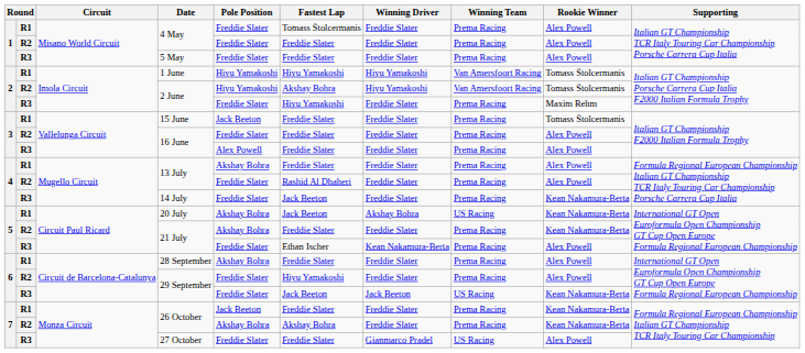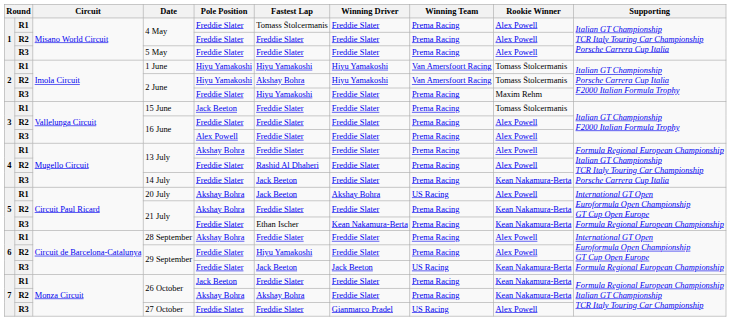 <table class="wikitable" style="font-size: 85%">
 <tr>
 <th colspan=2>Round</th>
 <th>Circuit</th>
 <th>Date</th>
 <th>Pole Position</th>
 <th>Fastest Lap</th>
 <th>Winning Driver</th>
 <th>Winning Team</th>
 <th>Rookie Winner</th>
 <th>Supporting</th>
 </tr>
 <tr>
 <th rowspan=3>1</th>
 <th>R1</th>
 <td rowspan=3> <a href='#'>Misano World Circuit</a></td>
 <td rowspan=2>4 May</td>
 <td> <a href='#'>Freddie Slater</a></td>
 <td nowrap> Tomass Štolcermanis</td>
 <td> <a href='#'>Freddie Slater</a></td>
 <td> <a href='#'>Prema Racing</a></td>
 <td> <a href='#'>Alex Powell</a></td>
 <td rowspan=3><em><a href='#'>Italian GT Championship</a><br><a href='#'>TCR Italy Touring Car Championship</a><br><a href='#'>Porsche Carrera Cup Italia</a></em></td>
 </tr>
 <tr>
 <th>R2</th>
 <td> <a href='#'>Freddie Slater</a></td>
 <td> <a href='#'>Freddie Slater</a></td>
 <td> <a href='#'>Freddie Slater</a></td>
 <td> <a href='#'>Prema Racing</a></td>
 <td> <a href='#'>Alex Powell</a></td>
 </tr>
 <tr>
 <th>R3</th>
 <td>5 May</td>
 <td> <a href='#'>Freddie Slater</a></td>
 <td> <a href='#'>Freddie Slater</a></td>
 <td> <a href='#'>Freddie Slater</a></td>
 <td> <a href='#'>Prema Racing</a></td>
 <td> <a href='#'>Alex Powell</a></td>
 </tr>
 <tr>
 <th rowspan=3>2</th>
 <th>R1</th>
 <td rowspan=3> <a href='#'>Imola Circuit</a></td>
 <td>1 June</td>
 <td nowrap> <a href='#'>Hiyu Yamakoshi</a></td>
 <td> <a href='#'>Hiyu Yamakoshi</a></td>
 <td nowrap> <a href='#'>Hiyu Yamakoshi</a></td>
 <td nowrap> <a href='#'>Van Amersfoort Racing</a></td>
 <td> Tomass Štolcermanis</td>
 <td rowspan=3><em><a href='#'>Italian GT Championship</a><br><a href='#'>Porsche Carrera Cup Italia</a><br><a href='#'>F2000 Italian Formula Trophy</a></em></td>
 </tr>
 <tr>
 <th>R2</th>
 <td rowspan=2>2 June</td>
 <td> <a href='#'>Hiyu Yamakoshi</a></td>
 <td> <a href='#'>Akshay Bohra</a></td>
 <td> <a href='#'>Hiyu Yamakoshi</a></td>
 <td> <a href='#'>Van Amersfoort Racing</a></td>
 <td nowrap> Tomass Štolcermanis</td>
 </tr>
 <tr>
 <th>R3</th>
 <td> <a href='#'>Freddie Slater</a></td>
 <td> <a href='#'>Hiyu Yamakoshi</a></td>
 <td> <a href='#'>Freddie Slater</a></td>
 <td> <a href='#'>Prema Racing</a></td>
 <td> Maxim Rehm</td>
 </tr>
 <tr>
 <th rowspan=3>3</th>
 <th>R1</th>
 <td rowspan=3> <a href='#'>Vallelunga Circuit</a></td>
 <td>15 June</td>
 <td> <a href='#'>Jack Beeton</a></td>
 <td> <a href='#'>Freddie Slater</a></td>
 <td> <a href='#'>Freddie Slater</a></td>
 <td> <a href='#'>Prema Racing</a></td>
 <td nowrap> Tomass Štolcermanis</td>
 <td rowspan=3><em><a href='#'>Italian GT Championship</a><br><a href='#'>F2000 Italian Formula Trophy</a></em></td>
 </tr>
 <tr>
 <th>R2</th>
 <td rowspan=2>16 June</td>
 <td> <a href='#'>Freddie Slater</a></td>
 <td> <a href='#'>Freddie Slater</a></td>
 <td> <a href='#'>Freddie Slater</a></td>
 <td> <a href='#'>Prema Racing</a></td>
 <td> <a href='#'>Alex Powell</a></td>
 </tr>
 <tr>
 <th>R3</th>
 <td> <a href='#'>Alex Powell</a></td>
 <td> <a href='#'>Freddie Slater</a></td>
 <td> <a href='#'>Freddie Slater</a></td>
 <td> <a href='#'>Prema Racing</a></td>
 <td> <a href='#'>Alex Powell</a></td>
 </tr>
 <tr>
 <th rowspan=3>4</th>
 <th>R1</th>
 <td rowspan=3> <a href='#'>Mugello Circuit</a></td>
 <td rowspan=2>13 July</td>
 <td> <a href='#'>Akshay Bohra</a></td>
 <td> <a href='#'>Freddie Slater</a></td>
 <td> <a href='#'>Freddie Slater</a></td>
 <td> <a href='#'>Prema Racing</a></td>
 <td> <a href='#'>Alex Powell</a></td>
 <td rowspan=3><em><a href='#'>Formula Regional European Championship</a><br><a href='#'>Italian GT Championship</a><br><a href='#'>TCR Italy Touring Car Championship</a><br><a href='#'>Porsche Carrera Cup Italia</a></em></td>
 </tr>
 <tr>
 <th>R2</th>
 <td> <a href='#'>Freddie Slater</a></td>
 <td> <a href='#'>Rashid Al Dhaheri</a></td>
 <td> <a href='#'>Freddie Slater</a></td>
 <td> <a href='#'>Prema Racing</a></td>
 <td> <a href='#'>Alex Powell</a></td>
 </tr>
 <tr>
 <th>R3</th>
 <td>14 July</td>
 <td> <a href='#'>Freddie Slater</a></td>
 <td> <a href='#'>Jack Beeton</a></td>
 <td> <a href='#'>Freddie Slater</a></td>
 <td> <a href='#'>Prema Racing</a></td>
 <td nowrap> <a href='#'>Kean Nakamura-Berta</a></td>
 </tr>
 <tr>
 <th rowspan=3>5</th>
 <th>R1</th>
 <td rowspan=3> <a href='#'>Circuit Paul Ricard</a></td>
 <td>20 July</td>
 <td> <a href='#'>Akshay Bohra</a></td>
 <td> <a href='#'>Jack Beeton</a></td>
 <td> <a href='#'>Akshay Bohra</a></td>
 <td> <a href='#'>US Racing</a></td>
-<td nowrap> <a href='#'>Kean Nakamura-Berta</a></td>
+<td> <a href='#'>Alex Powell</a></td>
 <td rowspan=3><em><a href='#'>International GT Open</a><br><a href='#'>Euroformula Open Championship</a><br><a href='#'>GT Cup Open Europe</a><br><a href='#'>Formula Regional European Championship</a></em></td>
 </tr>
 <tr>
 <th>R2</th>
 <td rowspan=2>21 July</td>
 <td> <a href='#'>Akshay Bohra</a></td>
 <td> <a href='#'>Freddie Slater</a></td>
 <td> <a href='#'>Freddie Slater</a></td>
 <td> <a href='#'>Prema Racing</a></td>
 <td nowrap> <a href='#'>Kean Nakamura-Berta</a></td>
 </tr>
 <tr>
 <th>R3</th>
 <td> <a href='#'>Freddie Slater</a></td>
 <td> Ethan Ischer</td>
 <td nowrap> <a href='#'>Kean Nakamura-Berta</a></td>
 <td> <a href='#'>Prema Racing</a></td>
-<td> <a href='#'>Alex Powell</a></td>
+<td nowrap> <a href='#'>Kean Nakamura-Berta</a></td>
 </tr>
 <tr>
 <th rowspan=3>6</th>
 <th>R1</th>
 <td rowspan=3 nowrap> <a href='#'>Circuit de Barcelona-Catalunya</a></td>
 <td nowrap>28 September</td>
 <td> <a href='#'>Akshay Bohra</a></td>
 <td> <a href='#'>Freddie Slater</a></td>
 <td> <a href='#'>Freddie Slater</a></td>
 <td> <a href='#'>Prema Racing</a></td>
 <td> <a href='#'>Alex Powell</a></td>
 <td rowspan=3 nowrap><em><a href='#'>International GT Open</a><br><a href='#'>Euroformula Open Championship</a><br><a href='#'>GT Cup Open Europe</a><br><a href='#'>Formula Regional European Championship</a></em></td>
 </tr>
 <tr>
 <th>R2</th>
 <td rowspan=2>29 September</td>
 <td> <a href='#'>Freddie Slater</a></td>
 <td> <a href='#'>Hiyu Yamakoshi</a></td>
 <td> <a href='#'>Freddie Slater</a></td>
 <td> <a href='#'>Prema Racing</a></td>
 <td> <a href='#'>Alex Powell</a></td>
 </tr>
 <tr>
 <th>R3</th>
 <td> <a href='#'>Freddie Slater</a></td>
 <td> <a href='#'>Jack Beeton</a></td>
 <td> <a href='#'>Jack Beeton</a></td>
 <td> <a href='#'>US Racing</a></td>
 <td> <a href='#'>Kean Nakamura-Berta</a></td>
 </tr>
 <tr>
 <th rowspan=3>7</th>
 <th>R1</th>
 <td rowspan=3> <a href='#'>Monza Circuit</a></td>
 <td rowspan=2>26 October</td>
 <td> <a href='#'>Jack Beeton</a></td>
 <td> <a href='#'>Freddie Slater</a></td>
 <td> <a href='#'>Freddie Slater</a></td>
 <td> <a href='#'>Prema Racing</a></td>
 <td> <a href='#'>Kean Nakamura-Berta</a></td>
 <td rowspan=3><em><a href='#'>Formula Regional European Championship</a><br><a href='#'>Italian GT Championship</a><br><a href='#'>TCR Italy Touring Car Championship</a></em></td>
 </tr>
 <tr>
 <th>R2</th>
 <td> <a href='#'>Akshay Bohra</a></td>
 <td> <a href='#'>Akshay Bohra</a></td>
 <td> <a href='#'>Freddie Slater</a></td>
 <td> <a href='#'>Prema Racing</a></td>
 <td> <a href='#'>Kean Nakamura-Berta</a></td>
 </tr>
 <tr>
 <th>R3</th>
 <td>27 October</td>
 <td> <a href='#'>Freddie Slater</a></td>
 <td> <a href='#'>Freddie Slater</a></td>
 <td> <a href='#'>Gianmarco Pradel</a></td>
 <td> <a href='#'>US Racing</a></td>
 <td> <a href='#'>Alex Powell</a></td>
 </tr>
 </table>
